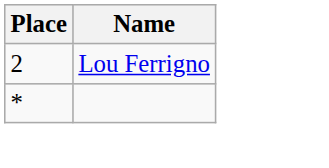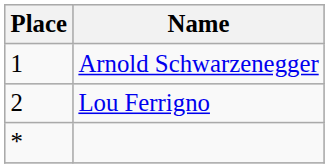 <table class="wikitable">
 <tr>
 <th>Place</th>
 <th>Name</th>
+</tr>
+<tr>
+<td>1</td>
+<td> <a href='#'>Arnold Schwarzenegger</a></td>
 </tr>
 <tr>
 <td>2</td>
 <td> <a href='#'>Lou Ferrigno</a></td>
 </tr>
 <tr>
 <td>*</td>
 </tr>
 </table>
